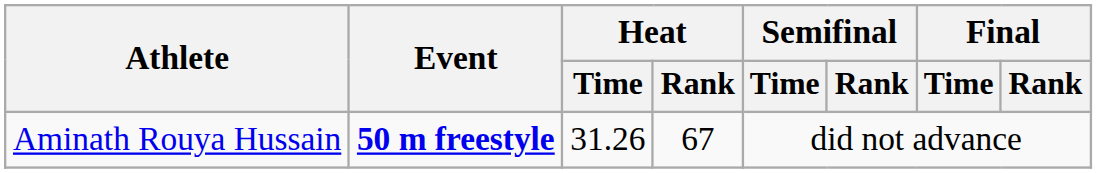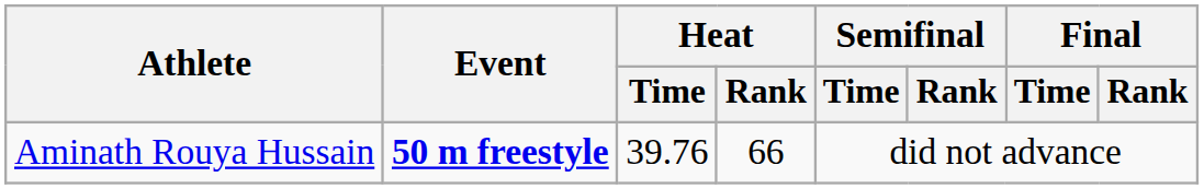 <table class=wikitable style="font-size:90%">
 <tr>
 <th rowspan="2">Athlete</th>
 <th rowspan="2">Event</th>
 <th colspan="2">Heat</th>
 <th colspan="2">Semifinal</th>
 <th colspan="2">Final</th>
 </tr>
 <tr style="font-size:95%">
 <th>Time</th>
 <th>Rank</th>
 <th>Time</th>
 <th>Rank</th>
 <th>Time</th>
 <th>Rank</th>
 </tr>
 <tr align=center>
 <td align=left><a href='#'>Aminath Rouya Hussain</a></td>
 <td align=left><strong><a href='#'>50 m freestyle</a></strong></td>
-<td>31.26</td>
-<td>67</td>
+<td>39.76</td>
+<td>66</td>
 <td colspan="4">did not advance</td>
 </tr>
 </table>
